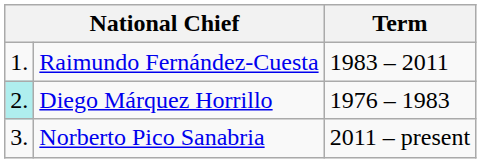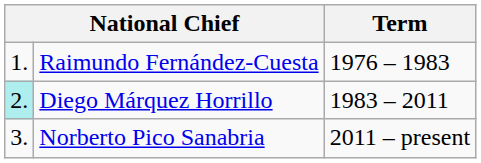 <table class="wikitable">
 <tr>
 <th colspan="2">National Chief</th>
 <th>Term</th>
 </tr>
 <tr>
 <td>1.</td>
 <td><a href='#'>Raimundo Fernández-Cuesta</a></td>
-<td>1983 – 2011</td>
+<td>1976 – 1983</td>
 </tr>
 <tr>
 <td style="background: paleturquoise;">2.</td>
 <td><a href='#'>Diego Márquez Horrillo</a></td>
-<td>1976 – 1983</td>
+<td>1983 – 2011</td>
 </tr>
 <tr>
 <td>3.</td>
 <td><a href='#'>Norberto Pico Sanabria</a></td>
 <td>2011 – present</td>
 </tr>
 </table>
